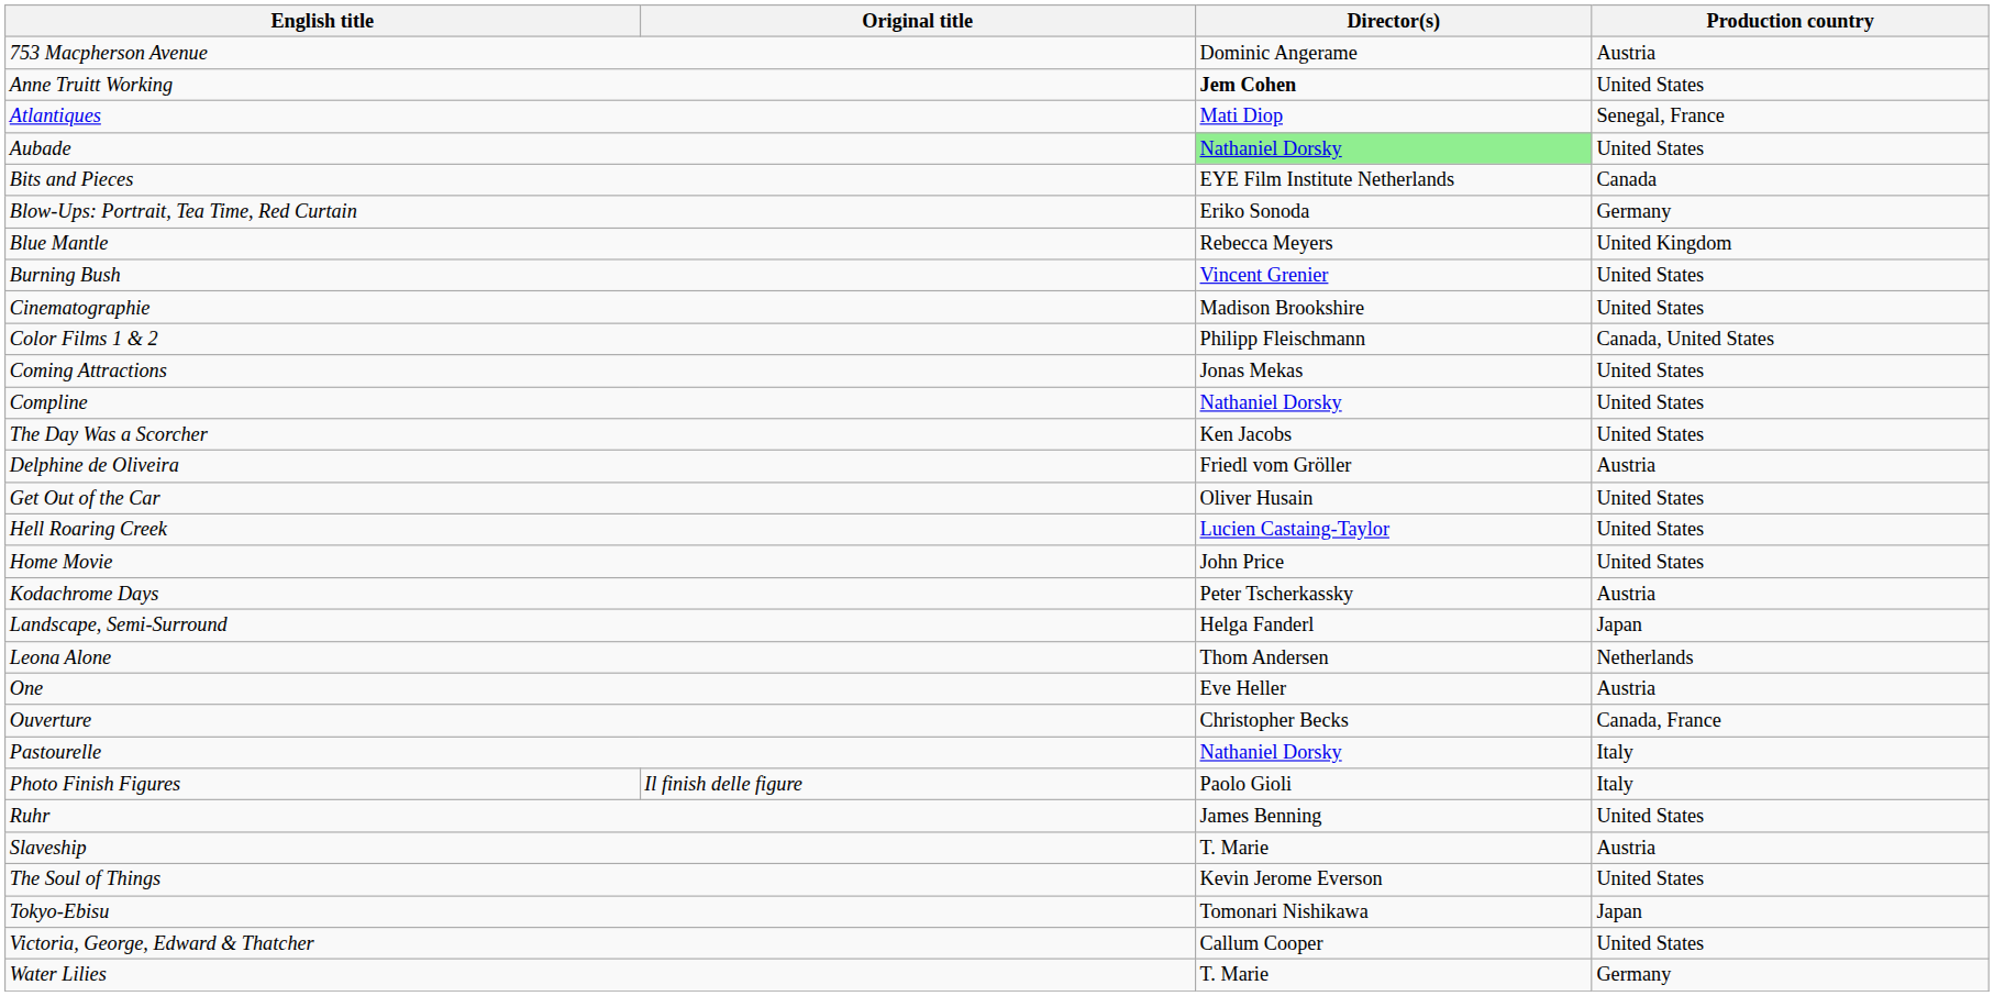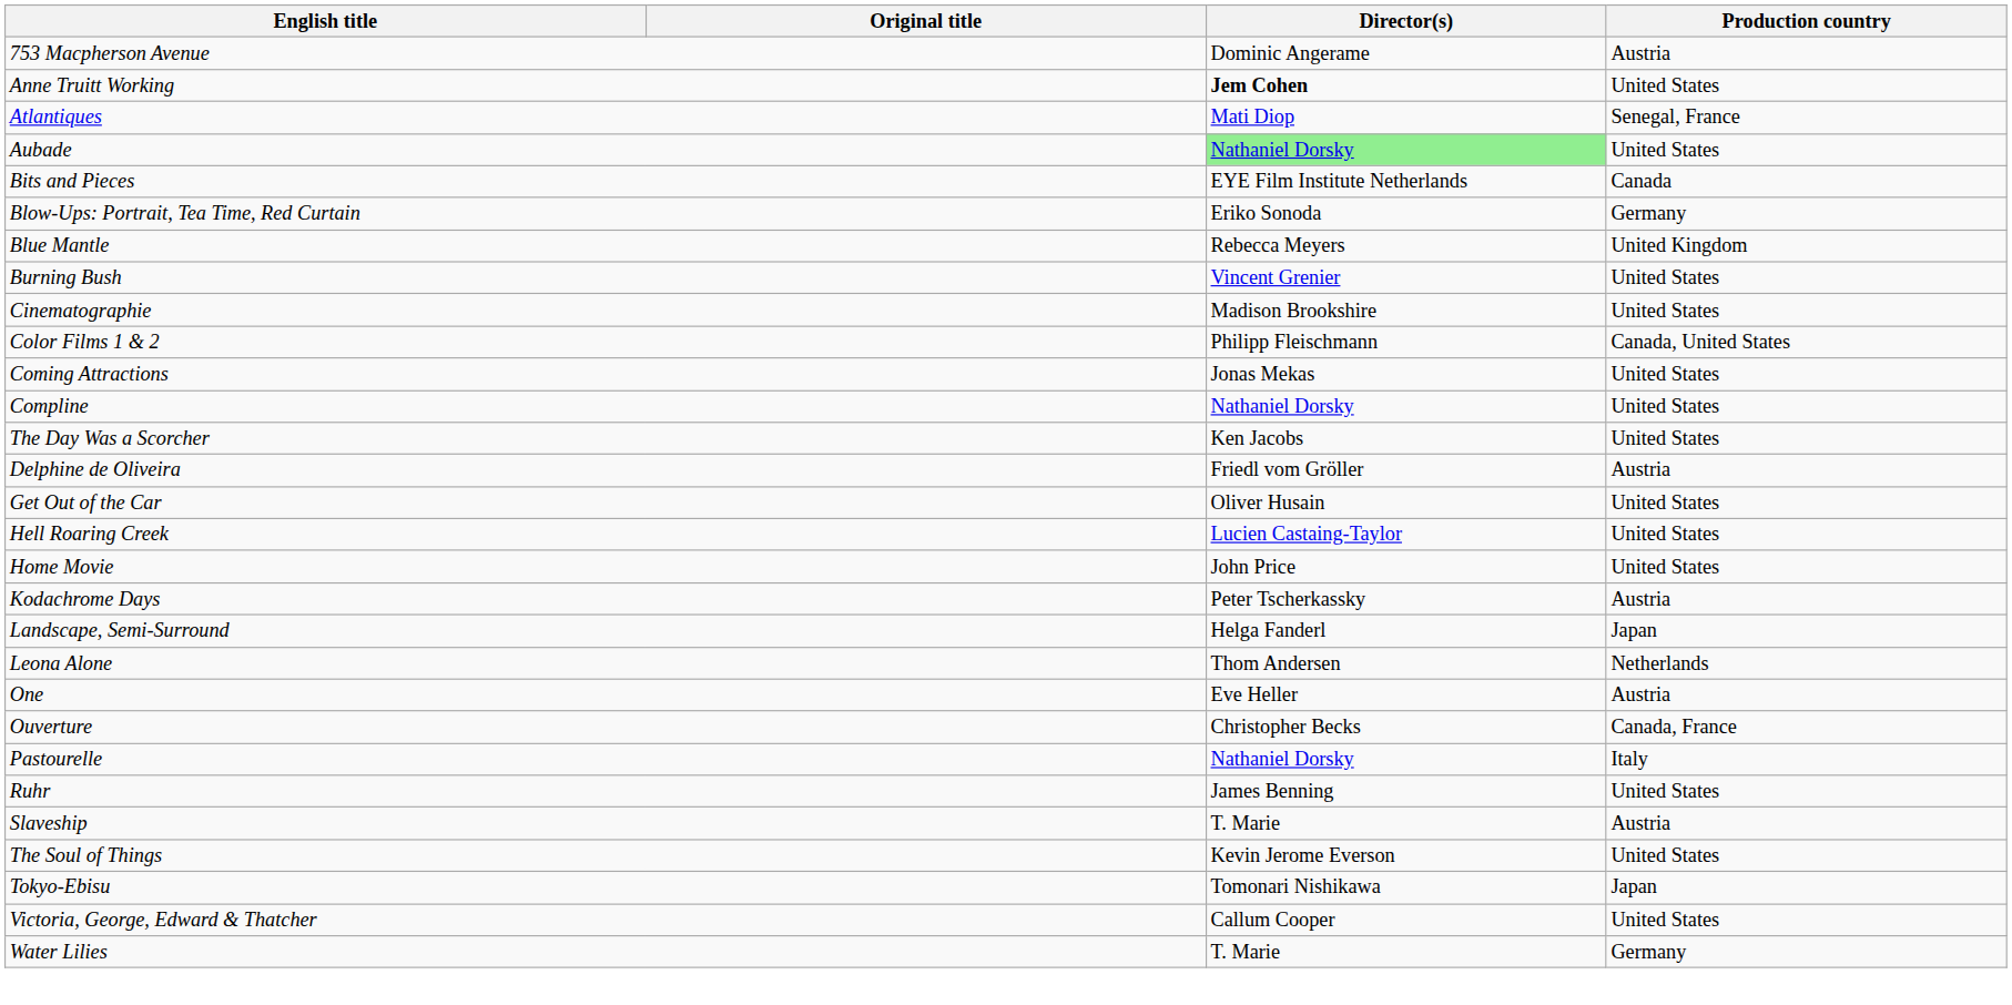 <table class="sortable wikitable" width="100%">
 <tr>
 <th scope="col" width="32%">English title</th>
 <th scope="col" width="28%">Original title</th>
 <th scope="col" width="20%">Director(s)</th>
 <th scope="col" width="20%">Production country</th>
 </tr>
 <tr>
 <td colspan=2><em>753 Macpherson Avenue</em></td>
 <td>Dominic Angerame</td>
 <td>Austria</td>
 </tr>
 <tr>
 <td colspan=2><em>Anne Truitt Working</em></td>
 <td><strong>Jem Cohen</strong></td>
 <td>United States</td>
 </tr>
 <tr>
 <td colspan=2><em><a href='#'>Atlantiques</a></em></td>
 <td><a href='#'>Mati Diop</a></td>
 <td>Senegal, France</td>
 </tr>
 <tr>
 <td colspan=2><em>Aubade</em></td>
 <td style="background: lightgreen;"><a href='#'>Nathaniel Dorsky</a></td>
 <td>United States</td>
 </tr>
 <tr>
 <td colspan=2><em>Bits and Pieces</em></td>
 <td>EYE Film Institute Netherlands</td>
 <td>Canada</td>
 </tr>
 <tr>
 <td colspan=2><em>Blow-Ups: Portrait, Tea Time, Red Curtain</em></td>
 <td>Eriko Sonoda</td>
 <td>Germany</td>
 </tr>
 <tr>
 <td colspan=2><em>Blue Mantle</em></td>
 <td>Rebecca Meyers</td>
 <td>United Kingdom</td>
 </tr>
 <tr>
 <td colspan=2><em>Burning Bush</em></td>
 <td><a href='#'>Vincent Grenier</a></td>
 <td>United States</td>
 </tr>
 <tr>
 <td colspan=2><em>Cinematographie</em></td>
 <td>Madison Brookshire</td>
 <td>United States</td>
 </tr>
 <tr>
 <td colspan=2><em>Color Films 1 & 2</em></td>
 <td>Philipp Fleischmann</td>
 <td>Canada, United States</td>
 </tr>
 <tr>
 <td colspan=2><em>Coming Attractions</em></td>
 <td>Jonas Mekas</td>
 <td>United States</td>
 </tr>
 <tr>
 <td colspan=2><em>Compline</em></td>
 <td><a href='#'>Nathaniel Dorsky</a></td>
 <td>United States</td>
 </tr>
 <tr>
 <td colspan=2><em>The Day Was a Scorcher</em></td>
 <td>Ken Jacobs</td>
 <td>United States</td>
 </tr>
 <tr>
 <td colspan=2><em>Delphine de Oliveira</em></td>
 <td>Friedl vom Gröller</td>
 <td>Austria</td>
 </tr>
 <tr>
 <td colspan=2><em>Get Out of the Car</em></td>
 <td>Oliver Husain</td>
 <td>United States</td>
 </tr>
 <tr>
 <td colspan=2><em>Hell Roaring Creek</em></td>
 <td><a href='#'>Lucien Castaing-Taylor</a></td>
 <td>United States</td>
 </tr>
 <tr>
 <td colspan=2><em>Home Movie</em></td>
 <td>John Price</td>
 <td>United States</td>
 </tr>
 <tr>
 <td colspan=2><em>Kodachrome Days</em></td>
 <td>Peter Tscherkassky</td>
 <td>Austria</td>
 </tr>
 <tr>
 <td colspan=2><em>Landscape, Semi-Surround</em></td>
 <td>Helga Fanderl</td>
 <td>Japan</td>
 </tr>
 <tr>
 <td colspan=2><em>Leona Alone</em></td>
 <td>Thom Andersen</td>
 <td>Netherlands</td>
 </tr>
 <tr>
 <td colspan=2><em>One</em></td>
 <td>Eve Heller</td>
 <td>Austria</td>
 </tr>
 <tr>
 <td colspan=2><em>Ouverture</em></td>
 <td>Christopher Becks</td>
 <td>Canada, France</td>
 </tr>
 <tr>
 <td colspan=2><em>Pastourelle</em></td>
 <td><a href='#'>Nathaniel Dorsky</a></td>
 <td>Italy</td>
 </tr>
 <tr>
-<td><em>Photo Finish Figures</em></td>
-<td><em>Il finish delle figure</em></td>
-<td>Paolo Gioli</td>
-<td>Italy</td>
-</tr>
-<tr>
 <td colspan=2><em>Ruhr</em></td>
 <td>James Benning</td>
 <td>United States</td>
 </tr>
 <tr>
 <td colspan=2><em>Slaveship</em></td>
 <td>T. Marie</td>
 <td>Austria</td>
 </tr>
 <tr>
 <td colspan=2><em>The Soul of Things</em></td>
 <td>Kevin Jerome Everson</td>
 <td>United States</td>
 </tr>
 <tr>
 <td colspan=2><em>Tokyo-Ebisu</em></td>
 <td>Tomonari Nishikawa</td>
 <td>Japan</td>
 </tr>
 <tr>
 <td colspan=2><em>Victoria, George, Edward & Thatcher</em></td>
 <td>Callum Cooper</td>
 <td>United States</td>
 </tr>
 <tr>
 <td colspan=2><em>Water Lilies</em></td>
 <td>T. Marie</td>
 <td>Germany</td>
 </tr>
 </table>
